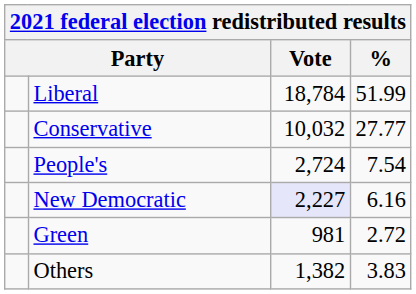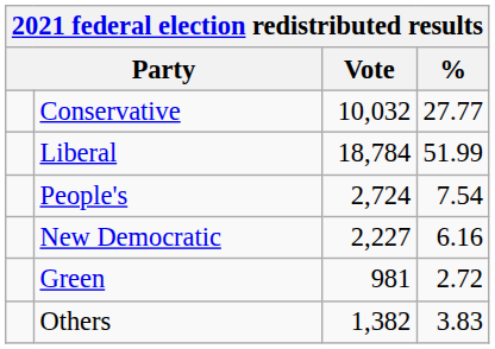 <table class="wikitable">
 <tr>
 <th colspan="4"><a href='#'>2021 federal election</a> redistributed results</th>
 </tr>
 <tr>
 <th bgcolor="#DDDDFF" width="130px" colspan="2">Party</th>
 <th bgcolor="#DDDDFF" width="50px">Vote</th>
 <th bgcolor="#DDDDFF" width="30px">%</th>
 </tr>
 <tr>
 <td> </td>
+<td><a href='#'>Conservative</a></td>
+<td align=right>10,032</td>
+<td align=right>27.77</td>
+</tr>
+<tr>
+<td> </td>
 <td><a href='#'>Liberal</a></td>
 <td align=right>18,784</td>
 <td align=right>51.99</td>
-</tr>
-<tr>
-<td> </td>
-<td><a href='#'>Conservative</a></td>
-<td align=right>10,032</td>
-<td align=right>27.77</td>
 </tr>
 <tr>
 <td> </td>
 <td><a href='#'>People's</a></td>
 <td align=right>2,724</td>
 <td align=right>7.54</td>
 </tr>
 <tr>
 <td> </td>
 <td><a href='#'>New Democratic</a></td>
-<td align=right style="background: lavender;">2,227</td>
+<td align=right>2,227</td>
 <td align=right>6.16</td>
 </tr>
 <tr>
 <td> </td>
 <td><a href='#'>Green</a></td>
 <td align=right>981</td>
 <td align=right>2.72</td>
 </tr>
 <tr>
 <td> </td>
 <td>Others</td>
 <td align=right>1,382</td>
 <td align=right>3.83</td>
 </tr>
 </table>
